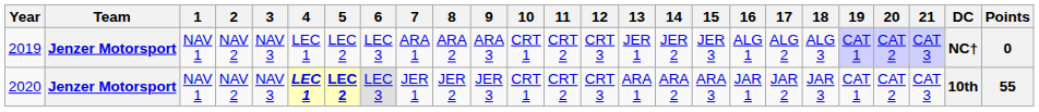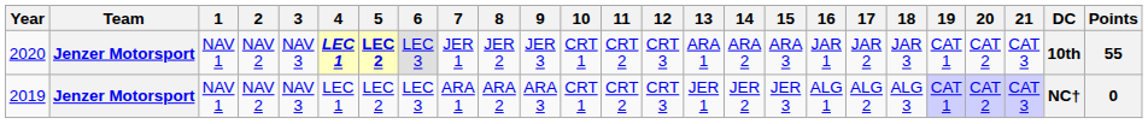 <table class="wikitable" style="text-align:center; font-size:85%">
 <tr>
 <th>Year</th>
 <th>Team</th>
 <th>1</th>
 <th>2</th>
 <th>3</th>
 <th>4</th>
 <th>5</th>
 <th>6</th>
 <th>7</th>
 <th>8</th>
 <th>9</th>
 <th>10</th>
 <th>11</th>
 <th>12</th>
 <th>13</th>
 <th>14</th>
 <th>15</th>
 <th>16</th>
 <th>17</th>
 <th>18</th>
 <th>19</th>
 <th>20</th>
 <th>21</th>
 <th>DC</th>
 <th>Points</th>
 </tr>
 <tr>
+<td><a href='#'>2020</a></td>
+<th nowrap><a href='#'>Jenzer Motorsport</a></th>
+<td style="background:#;"><a href='#'>NAV<br>1</a></td>
+<td style="background:#;"><a href='#'>NAV<br>2</a></td>
+<td style="background:#;"><a href='#'>NAV<br>3</a></td>
+<td style="background:#FFFFBF;"><strong><em><a href='#'>LEC<br>1</a></em></strong><br></td>
+<td style="background:#FFFFBF;"><strong><a href='#'>LEC<br>2</a></strong><br></td>
+<td style="background:#DFDFDF;"><a href='#'>LEC<br>3</a><br></td>
+<td style="background:#;"><a href='#'>JER<br>1</a></td>
+<td style="background:#;"><a href='#'>JER<br>2</a></td>
+<td style="background:#;"><a href='#'>JER<br>3</a></td>
+<td style="background:#;"><a href='#'>CRT<br>1</a></td>
+<td style="background:#;"><a href='#'>CRT<br>2</a></td>
+<td style="background:#;"><a href='#'>CRT<br>3</a></td>
+<td style="background:#;"><a href='#'>ARA<br>1</a></td>
+<td style="background:#;"><a href='#'>ARA<br>2</a></td>
+<td style="background:#;"><a href='#'>ARA<br>3</a></td>
+<td style="background:#;"><a href='#'>JAR<br>1</a></td>
+<td style="background:#;"><a href='#'>JAR<br>2</a></td>
+<td style="background:#;"><a href='#'>JAR<br>3</a></td>
+<td style="background:#;"><a href='#'>CAT<br>1</a></td>
+<td style="background:#;"><a href='#'>CAT<br>2</a></td>
+<td style="background:#;"><a href='#'>CAT<br>3</a></td>
+<th>10th</th>
+<th>55</th>
+</tr>
+<tr>
 <td><a href='#'>2019</a></td>
 <th nowrap><a href='#'>Jenzer Motorsport</a></th>
 <td style="background:#;"><a href='#'>NAV<br>1</a></td>
 <td style="background:#;"><a href='#'>NAV<br>2</a></td>
 <td style="background:#;"><a href='#'>NAV<br>3</a></td>
 <td style="background:#;"><a href='#'>LEC<br>1</a></td>
 <td style="background:#;"><a href='#'>LEC<br>2</a></td>
 <td style="background:#;"><a href='#'>LEC<br>3</a></td>
 <td style="background:#;"><a href='#'>ARA<br>1</a></td>
 <td style="background:#;"><a href='#'>ARA<br>2</a></td>
 <td style="background:#;"><a href='#'>ARA<br>3</a></td>
 <td style="background:#;"><a href='#'>CRT<br>1</a></td>
 <td style="background:#;"><a href='#'>CRT<br>2</a></td>
 <td style="background:#;"><a href='#'>CRT<br>3</a></td>
 <td style="background:#;"><a href='#'>JER<br>1</a></td>
 <td style="background:#;"><a href='#'>JER<br>2</a></td>
 <td style="background:#;"><a href='#'>JER<br>3</a></td>
 <td style="background:#;"><a href='#'>ALG<br>1</a></td>
 <td style="background:#;"><a href='#'>ALG<br>2</a></td>
 <td style="background:#;"><a href='#'>ALG<br>3</a></td>
 <td style="background:#CFCFFF;"><a href='#'>CAT<br>1</a><br></td>
 <td style="background:#CFCFFF;"><a href='#'>CAT<br>2</a><br></td>
 <td style="background:#CFCFFF;"><a href='#'>CAT<br>3</a><br></td>
 <th>NC†</th>
 <th>0</th>
 </tr>
-<tr>
-<td><a href='#'>2020</a></td>
-<th nowrap><a href='#'>Jenzer Motorsport</a></th>
-<td style="background:#;"><a href='#'>NAV<br>1</a></td>
-<td style="background:#;"><a href='#'>NAV<br>2</a></td>
-<td style="background:#;"><a href='#'>NAV<br>3</a></td>
-<td style="background:#FFFFBF;"><strong><em><a href='#'>LEC<br>1</a></em></strong><br></td>
-<td style="background:#FFFFBF;"><strong><a href='#'>LEC<br>2</a></strong><br></td>
-<td style="background:#DFDFDF;"><a href='#'>LEC<br>3</a><br></td>
-<td style="background:#;"><a href='#'>JER<br>1</a></td>
-<td style="background:#;"><a href='#'>JER<br>2</a></td>
-<td style="background:#;"><a href='#'>JER<br>3</a></td>
-<td style="background:#;"><a href='#'>CRT<br>1</a></td>
-<td style="background:#;"><a href='#'>CRT<br>2</a></td>
-<td style="background:#;"><a href='#'>CRT<br>3</a></td>
-<td style="background:#;"><a href='#'>ARA<br>1</a></td>
-<td style="background:#;"><a href='#'>ARA<br>2</a></td>
-<td style="background:#;"><a href='#'>ARA<br>3</a></td>
-<td style="background:#;"><a href='#'>JAR<br>1</a></td>
-<td style="background:#;"><a href='#'>JAR<br>2</a></td>
-<td style="background:#;"><a href='#'>JAR<br>3</a></td>
-<td style="background:#;"><a href='#'>CAT<br>1</a></td>
-<td style="background:#;"><a href='#'>CAT<br>2</a></td>
-<td style="background:#;"><a href='#'>CAT<br>3</a></td>
-<th>10th</th>
-<th>55</th>
-</tr>
 </table>
